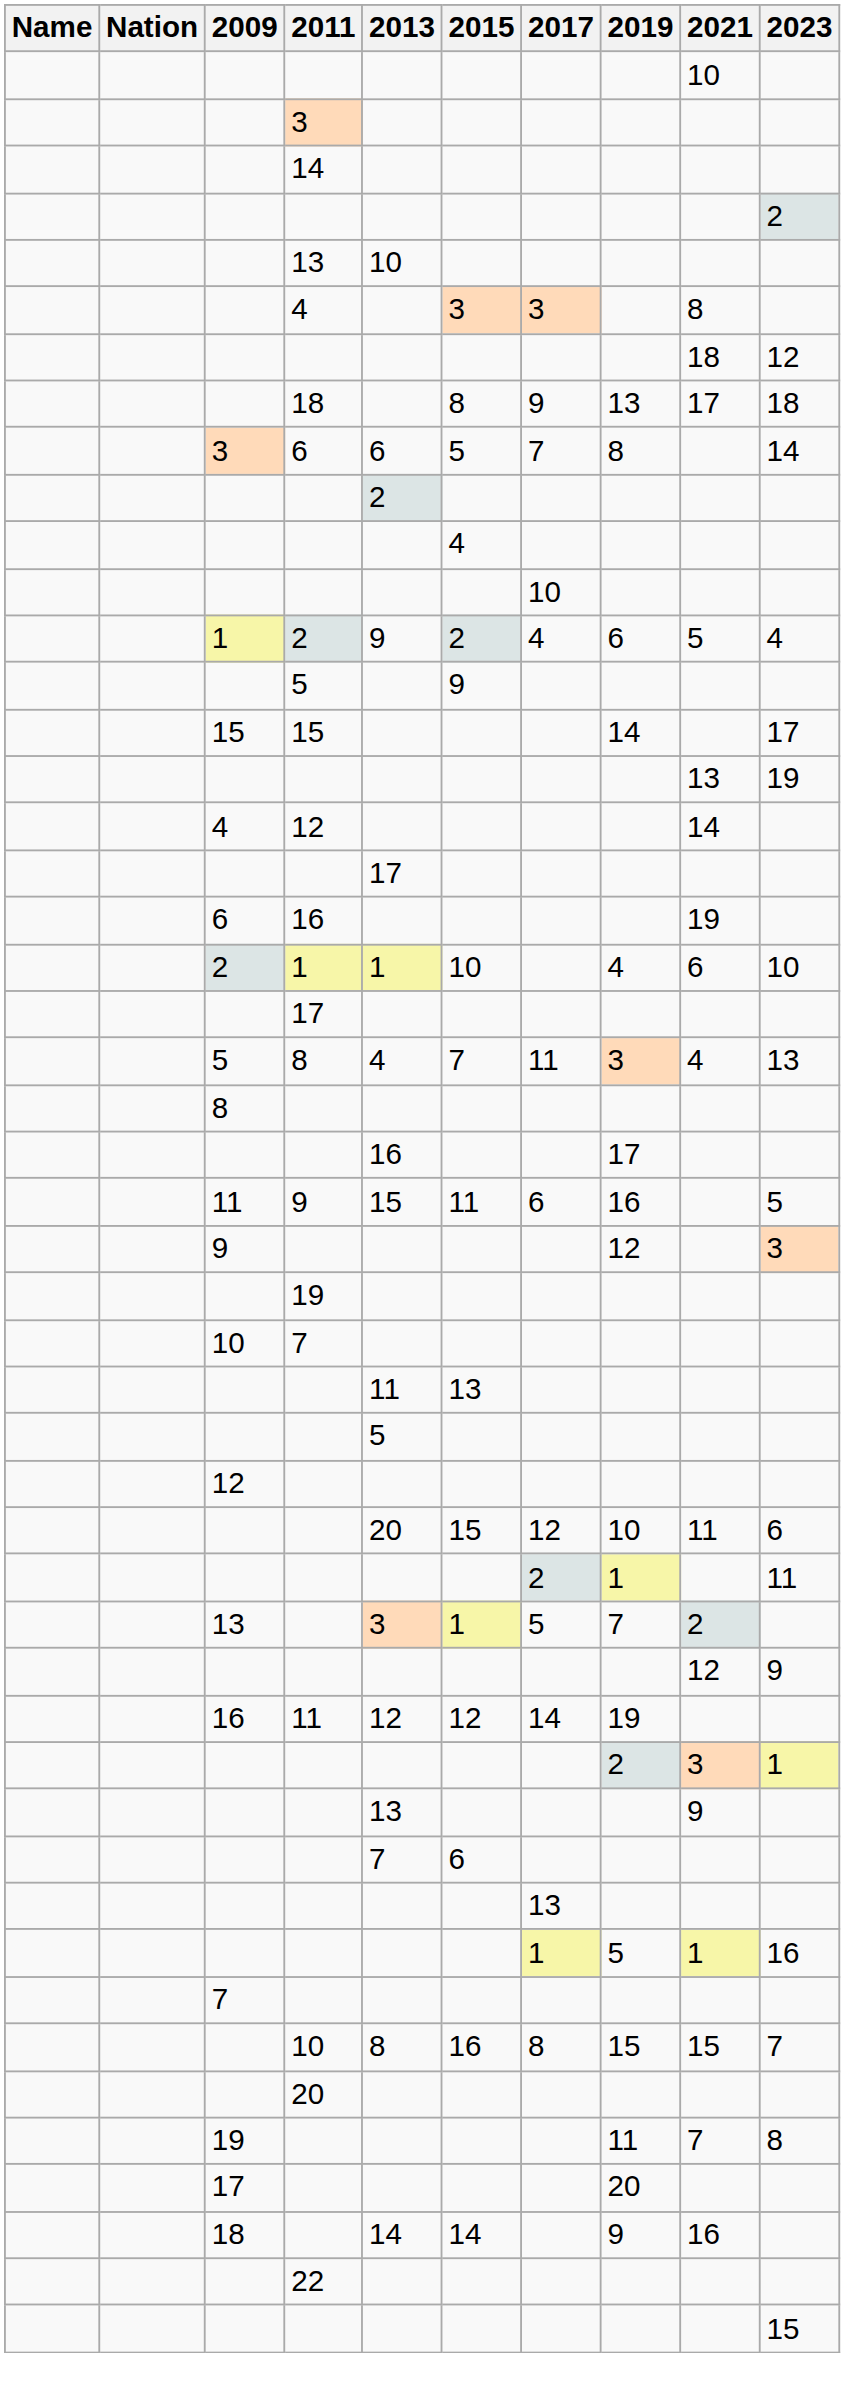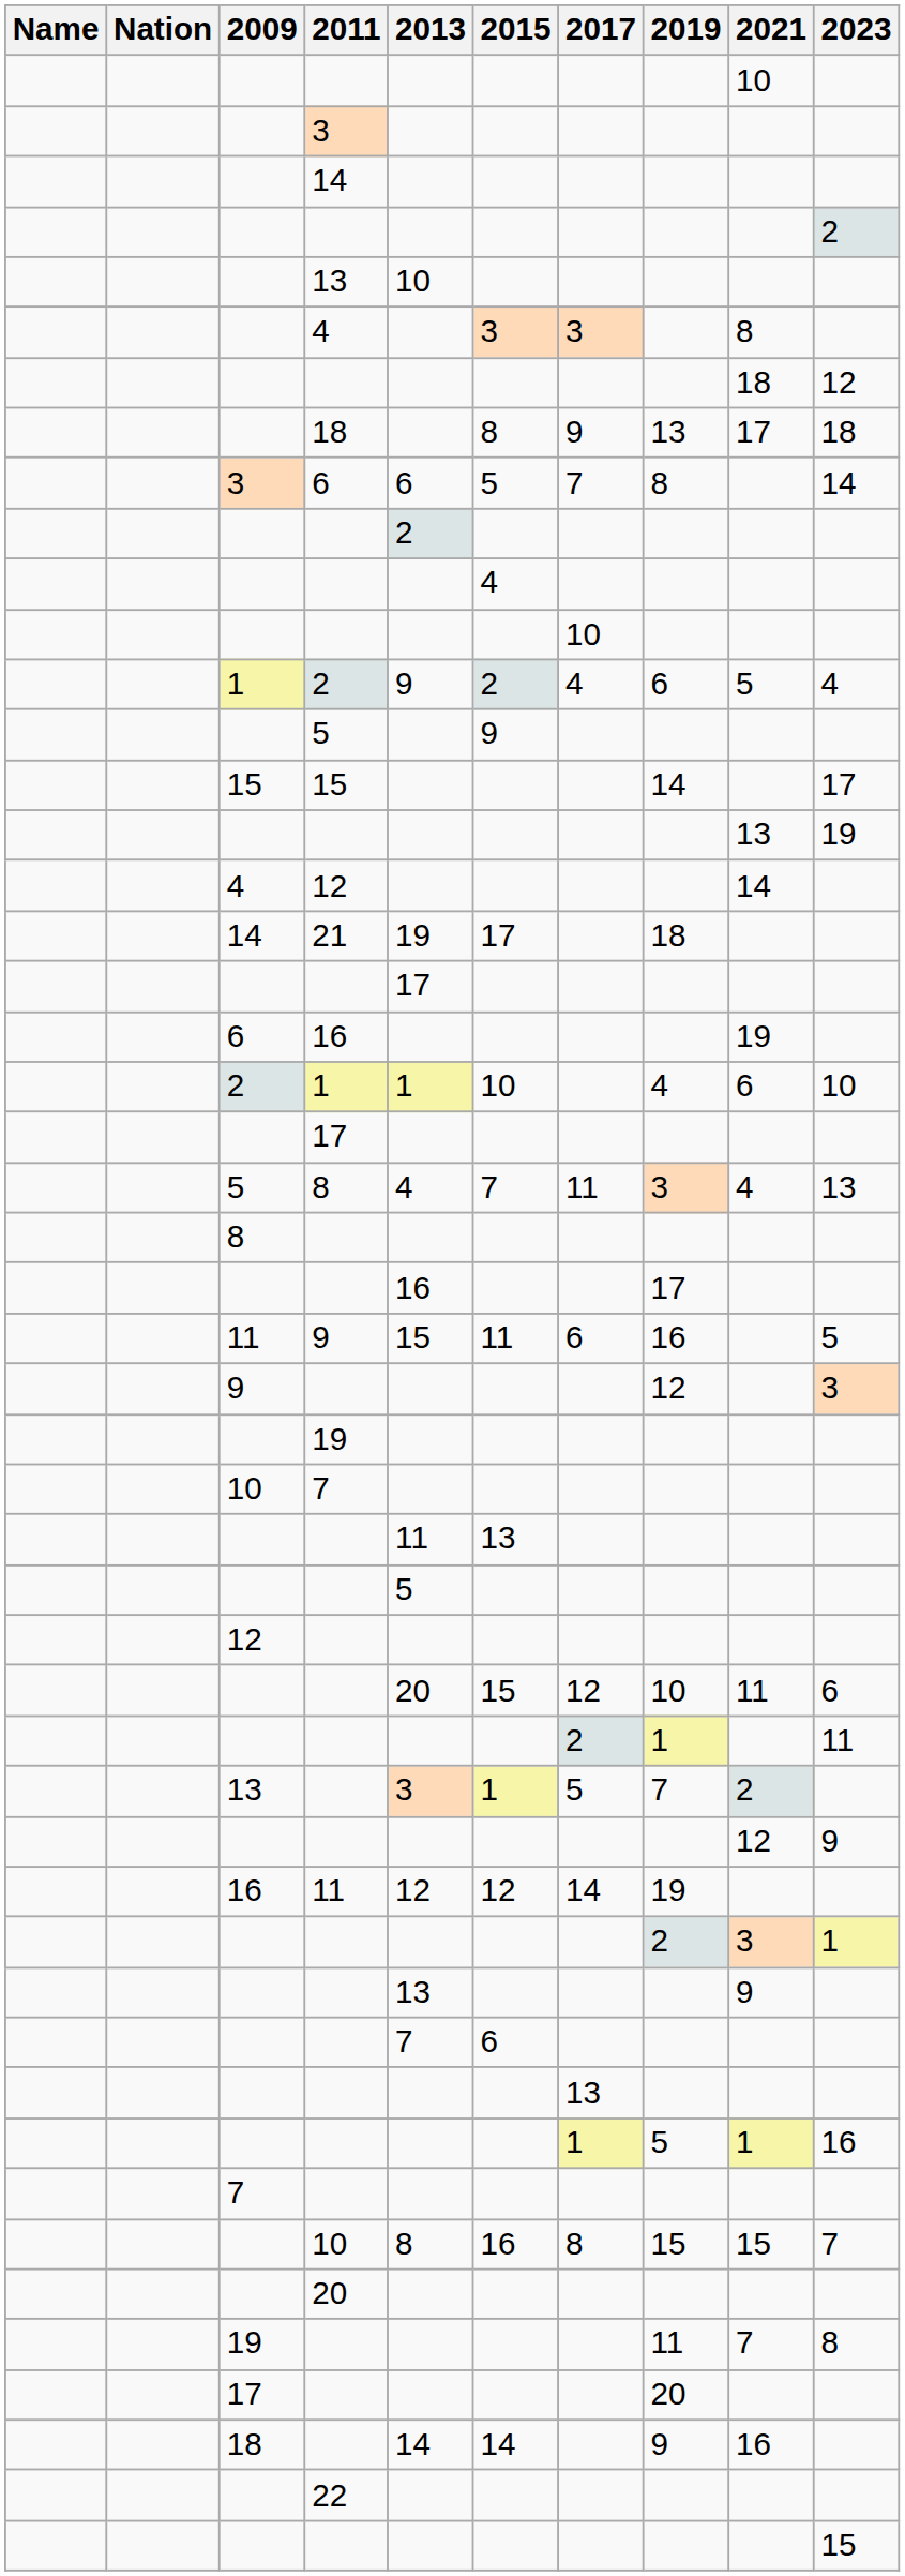 <table class="wikitable sortable">
 <tr>
 <th>Name</th>
 <th>Nation</th>
 <th>2009</th>
 <th>2011</th>
 <th>2013</th>
 <th>2015</th>
 <th>2017</th>
 <th>2019</th>
 <th>2021</th>
 <th>2023</th>
 </tr>
 <tr>
 <td></td>
 <td></td>
 <td></td>
 <td></td>
 <td></td>
 <td></td>
 <td></td>
 <td></td>
 <td>10</td>
 <td></td>
 </tr>
 <tr>
 <td></td>
 <td></td>
 <td></td>
 <td style="background:#FFDAB9;">3</td>
 <td></td>
 <td></td>
 <td></td>
 <td></td>
 <td></td>
 <td></td>
 </tr>
 <tr>
 <td></td>
 <td></td>
 <td></td>
 <td>14</td>
 <td></td>
 <td></td>
 <td></td>
 <td></td>
 <td></td>
 <td></td>
 </tr>
 <tr>
 <td></td>
 <td></td>
 <td></td>
 <td></td>
 <td></td>
 <td></td>
 <td></td>
 <td></td>
 <td></td>
 <td style="background:#DCE5E5;">2</td>
 </tr>
 <tr>
 <td></td>
 <td></td>
 <td></td>
 <td>13</td>
 <td>10</td>
 <td></td>
 <td></td>
 <td></td>
 <td></td>
 <td></td>
 </tr>
 <tr>
 <td></td>
 <td></td>
 <td></td>
 <td>4</td>
 <td></td>
 <td style="background:#FFDAB9;">3</td>
 <td style="background:#FFDAB9;">3</td>
 <td></td>
 <td>8</td>
 <td></td>
 </tr>
 <tr>
 <td></td>
 <td></td>
 <td></td>
 <td></td>
 <td></td>
 <td></td>
 <td></td>
 <td></td>
 <td>18</td>
 <td>12</td>
 </tr>
 <tr>
 <td></td>
 <td></td>
 <td></td>
 <td>18</td>
 <td></td>
 <td>8</td>
 <td>9</td>
 <td>13</td>
 <td>17</td>
 <td>18</td>
 </tr>
 <tr>
 <td></td>
 <td></td>
 <td style="background:#FFDAB9;">3</td>
 <td>6</td>
 <td>6</td>
 <td>5</td>
 <td>7</td>
 <td>8</td>
 <td></td>
 <td>14</td>
 </tr>
 <tr>
 <td></td>
 <td></td>
 <td></td>
 <td></td>
 <td style="background:#DCE5E5;">2</td>
 <td></td>
 <td></td>
 <td></td>
 <td></td>
 <td></td>
 </tr>
 <tr>
 <td></td>
 <td></td>
 <td></td>
 <td></td>
 <td></td>
 <td>4</td>
 <td></td>
 <td></td>
 <td></td>
 <td></td>
 </tr>
 <tr>
 <td></td>
 <td></td>
 <td></td>
 <td></td>
 <td></td>
 <td></td>
 <td>10</td>
 <td></td>
 <td></td>
 <td></td>
 </tr>
 <tr>
 <td></td>
 <td></td>
 <td style="background:#F7F6A8;">1</td>
 <td style="background:#DCE5E5;">2</td>
 <td>9</td>
 <td style="background:#DCE5E5;">2</td>
 <td>4</td>
 <td>6</td>
 <td>5</td>
 <td>4</td>
 </tr>
 <tr>
 <td></td>
 <td></td>
 <td></td>
 <td>5</td>
 <td></td>
 <td>9</td>
 <td></td>
 <td></td>
 <td></td>
 <td></td>
 </tr>
 <tr>
 <td></td>
 <td></td>
 <td>15</td>
 <td>15</td>
 <td></td>
 <td></td>
 <td></td>
 <td>14</td>
 <td></td>
 <td>17</td>
 </tr>
 <tr>
 <td></td>
 <td></td>
 <td></td>
 <td></td>
 <td></td>
 <td></td>
 <td></td>
 <td></td>
 <td>13</td>
 <td>19</td>
 </tr>
 <tr>
 <td></td>
 <td></td>
 <td>4</td>
 <td>12</td>
 <td></td>
 <td></td>
 <td></td>
 <td></td>
 <td>14</td>
+<td></td>
+</tr>
+<tr>
+<td></td>
+<td></td>
+<td>14</td>
+<td>21</td>
+<td>19</td>
+<td>17</td>
+<td></td>
+<td>18</td>
+<td></td>
 <td></td>
 </tr>
 <tr>
 <td></td>
 <td></td>
 <td></td>
 <td></td>
 <td>17</td>
 <td></td>
 <td></td>
 <td></td>
 <td></td>
 <td></td>
 </tr>
 <tr>
 <td></td>
 <td></td>
 <td>6</td>
 <td>16</td>
 <td></td>
 <td></td>
 <td></td>
 <td></td>
 <td>19</td>
 <td></td>
 </tr>
 <tr>
 <td></td>
 <td></td>
 <td style="background:#DCE5E5;">2</td>
 <td style="background:#F7F6A8;">1</td>
 <td style="background:#F7F6A8;">1</td>
 <td>10</td>
 <td></td>
 <td>4</td>
 <td>6</td>
 <td>10</td>
 </tr>
 <tr>
 <td></td>
 <td></td>
 <td></td>
 <td>17</td>
 <td></td>
 <td></td>
 <td></td>
 <td></td>
 <td></td>
 <td></td>
 </tr>
 <tr>
 <td></td>
 <td></td>
 <td>5</td>
 <td>8</td>
 <td>4</td>
 <td>7</td>
 <td>11</td>
 <td style="background:#FFDAB9;">3</td>
 <td>4</td>
 <td>13</td>
 </tr>
 <tr>
 <td></td>
 <td></td>
 <td>8</td>
 <td></td>
 <td></td>
 <td></td>
 <td></td>
 <td></td>
 <td></td>
 <td></td>
 </tr>
 <tr>
 <td></td>
 <td></td>
 <td></td>
 <td></td>
 <td>16</td>
 <td></td>
 <td></td>
 <td>17</td>
 <td></td>
 <td></td>
 </tr>
 <tr>
 <td></td>
 <td></td>
 <td>11</td>
 <td>9</td>
 <td>15</td>
 <td>11</td>
 <td>6</td>
 <td>16</td>
 <td></td>
 <td>5</td>
 </tr>
 <tr>
 <td></td>
 <td></td>
 <td>9</td>
 <td></td>
 <td></td>
 <td></td>
 <td></td>
 <td>12</td>
 <td></td>
 <td style="background:#FFDAB9;">3</td>
 </tr>
 <tr>
 <td></td>
 <td></td>
 <td></td>
 <td>19</td>
 <td></td>
 <td></td>
 <td></td>
 <td></td>
 <td></td>
 <td></td>
 </tr>
 <tr>
 <td></td>
 <td></td>
 <td>10</td>
 <td>7</td>
 <td></td>
 <td></td>
 <td></td>
 <td></td>
 <td></td>
 <td></td>
 </tr>
 <tr>
 <td></td>
 <td></td>
 <td></td>
 <td></td>
 <td>11</td>
 <td>13</td>
 <td></td>
 <td></td>
 <td></td>
 <td></td>
 </tr>
 <tr>
 <td></td>
 <td></td>
 <td></td>
 <td></td>
 <td>5</td>
 <td></td>
 <td></td>
 <td></td>
 <td></td>
 <td></td>
 </tr>
 <tr>
 <td></td>
 <td></td>
 <td>12</td>
 <td></td>
 <td></td>
 <td></td>
 <td></td>
 <td></td>
 <td></td>
 <td></td>
 </tr>
 <tr>
 <td></td>
 <td></td>
 <td></td>
 <td></td>
 <td>20</td>
 <td>15</td>
 <td>12</td>
 <td>10</td>
 <td>11</td>
 <td>6</td>
 </tr>
 <tr>
 <td></td>
 <td></td>
 <td></td>
 <td></td>
 <td></td>
 <td></td>
 <td style="background:#DCE5E5;">2</td>
 <td style="background:#F7F6A8;">1</td>
 <td></td>
 <td>11</td>
 </tr>
 <tr>
 <td></td>
 <td></td>
 <td>13</td>
 <td></td>
 <td style="background:#FFDAB9;">3</td>
 <td style="background:#F7F6A8;">1</td>
 <td>5</td>
 <td>7</td>
 <td style="background:#DCE5E5;">2</td>
 <td></td>
 </tr>
 <tr>
 <td></td>
 <td></td>
 <td></td>
 <td></td>
 <td></td>
 <td></td>
 <td></td>
 <td></td>
 <td>12</td>
 <td>9</td>
 </tr>
 <tr>
 <td></td>
 <td></td>
 <td>16</td>
 <td>11</td>
 <td>12</td>
 <td>12</td>
 <td>14</td>
 <td>19</td>
 <td></td>
 <td></td>
 </tr>
 <tr>
 <td></td>
 <td></td>
 <td></td>
 <td></td>
 <td></td>
 <td></td>
 <td></td>
 <td style="background:#DCE5E5;">2</td>
 <td style="background:#FFDAB9;">3</td>
 <td style="background:#F7F6A8;">1</td>
 </tr>
 <tr>
 <td></td>
 <td></td>
 <td></td>
 <td></td>
 <td>13</td>
 <td></td>
 <td></td>
 <td></td>
 <td>9</td>
 <td></td>
 </tr>
 <tr>
 <td></td>
 <td></td>
 <td></td>
 <td></td>
 <td>7</td>
 <td>6</td>
 <td></td>
 <td></td>
 <td></td>
 <td></td>
 </tr>
 <tr>
 <td></td>
 <td></td>
 <td></td>
 <td></td>
 <td></td>
 <td></td>
 <td>13</td>
 <td></td>
 <td></td>
 <td></td>
 </tr>
 <tr>
 <td></td>
 <td></td>
 <td></td>
 <td></td>
 <td></td>
 <td></td>
 <td style="background:#F7F6A8;">1</td>
 <td>5</td>
 <td style="background:#F7F6A8;">1</td>
 <td>16</td>
 </tr>
 <tr>
 <td></td>
 <td></td>
 <td>7</td>
 <td></td>
 <td></td>
 <td></td>
 <td></td>
 <td></td>
 <td></td>
 <td></td>
 </tr>
 <tr>
 <td></td>
 <td></td>
 <td></td>
 <td>10</td>
 <td>8</td>
 <td>16</td>
 <td>8</td>
 <td>15</td>
 <td>15</td>
 <td>7</td>
 </tr>
 <tr>
 <td></td>
 <td></td>
 <td></td>
 <td>20</td>
 <td></td>
 <td></td>
 <td></td>
 <td></td>
 <td></td>
 <td></td>
 </tr>
 <tr>
 <td></td>
 <td></td>
 <td>19</td>
 <td></td>
 <td></td>
 <td></td>
 <td></td>
 <td>11</td>
 <td>7</td>
 <td>8</td>
 </tr>
 <tr>
 <td></td>
 <td></td>
 <td>17</td>
 <td></td>
 <td></td>
 <td></td>
 <td></td>
 <td>20</td>
 <td></td>
 <td></td>
 </tr>
 <tr>
 <td></td>
 <td></td>
 <td>18</td>
 <td></td>
 <td>14</td>
 <td>14</td>
 <td></td>
 <td>9</td>
 <td>16</td>
 <td></td>
 </tr>
 <tr>
 <td></td>
 <td></td>
 <td></td>
 <td>22</td>
 <td></td>
 <td></td>
 <td></td>
 <td></td>
 <td></td>
 <td></td>
 </tr>
 <tr>
 <td></td>
 <td></td>
 <td></td>
 <td></td>
 <td></td>
 <td></td>
 <td></td>
 <td></td>
 <td></td>
 <td>15</td>
 </tr>
 </table>
